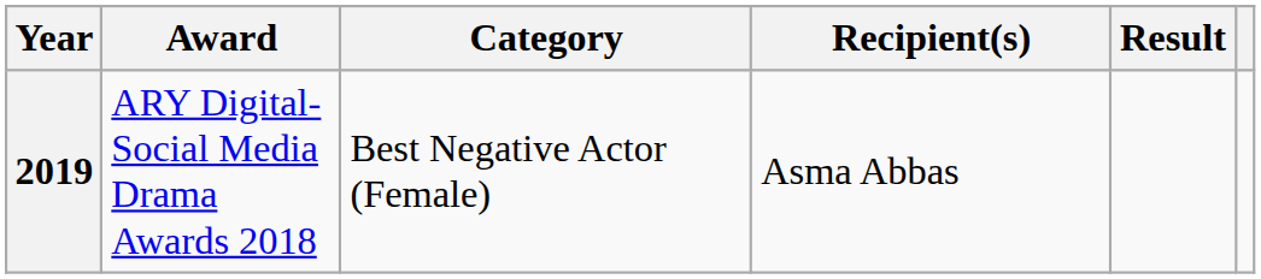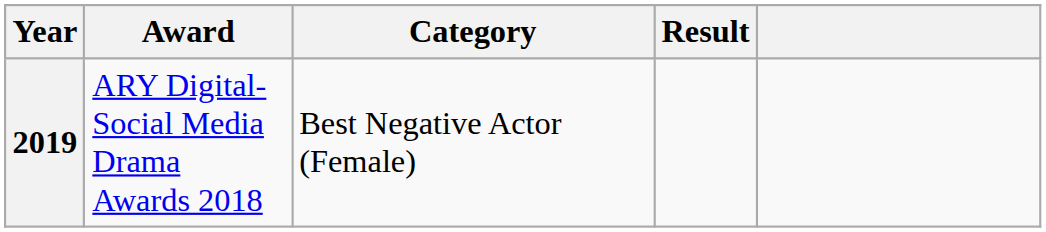 <table class="wikitable" width="78%" style="font-size: 95%;">
 <tr style="background:#ccc; text-align:center;">
 <th scope="col" width="6%">Year</th>
 <th scope="col" width="20%">Award</th>
 <th scope="col" width="35%">Category</th>
-<th scope="col" width="30%">Recipient(s)</th>
 <th scope="col" width="10%">Result</th>
 <th></th>
 </tr>
 <tr>
 <th>2019</th>
 <td><a href='#'>ARY Digital- Social Media Drama Awards 2018</a></td>
 <td>Best Negative Actor (Female)</td>
-<td>Asma Abbas</td>
 <td></td>
 <td></td>
 </tr>
 </table>
